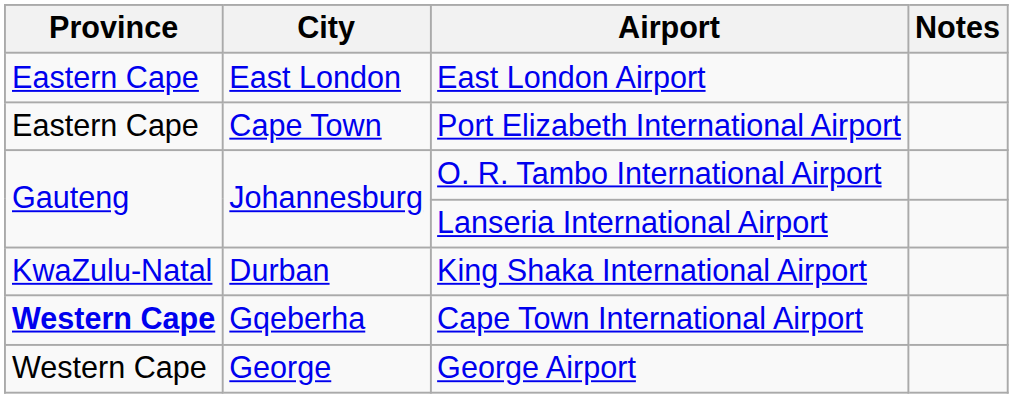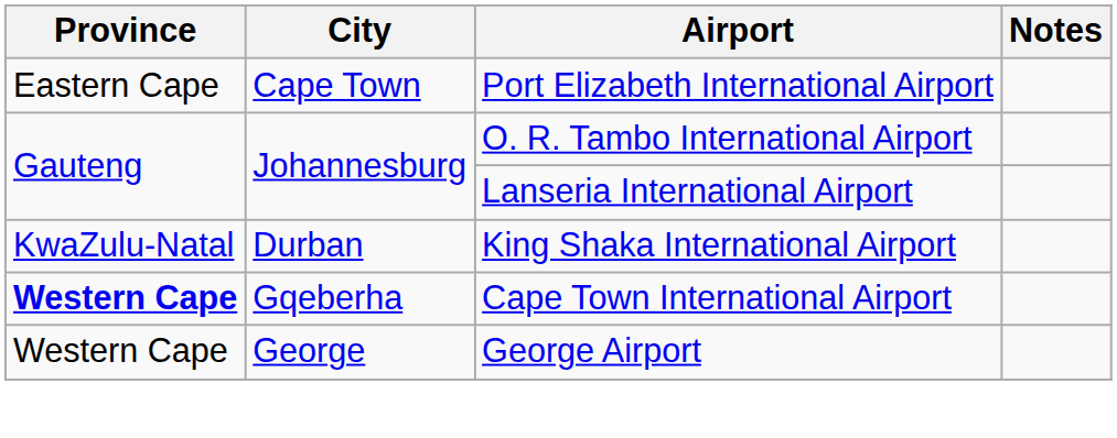 <table class="wikitable">
 <tr>
 <th>Province</th>
 <th>City</th>
 <th>Airport</th>
 <th>Notes</th>
-</tr>
-<tr>
-<td><a href='#'>Eastern Cape</a></td>
-<td><a href='#'>East London</a></td>
-<td><a href='#'>East London Airport</a></td>
-<td></td>
 </tr>
 <tr>
 <td>Eastern Cape</td>
 <td><a href='#'>Cape Town</a></td>
 <td><a href='#'>Port Elizabeth International Airport</a></td>
 <td></td>
 </tr>
 <tr>
 <td rowspan=2><a href='#'>Gauteng</a></td>
 <td rowspan=2><a href='#'>Johannesburg</a></td>
 <td><a href='#'>O. R. Tambo International Airport</a></td>
 <td></td>
 </tr>
 <tr>
 <td><a href='#'>Lanseria International Airport</a></td>
 <td></td>
 </tr>
 <tr>
 <td><a href='#'>KwaZulu-Natal</a></td>
 <td><a href='#'>Durban</a></td>
 <td><a href='#'>King Shaka International Airport</a></td>
 <td></td>
 </tr>
 <tr>
 <td><strong><a href='#'>Western Cape</a></strong></td>
 <td><a href='#'>Gqeberha</a></td>
 <td><a href='#'>Cape Town International Airport</a></td>
 <td></td>
 </tr>
 <tr>
 <td>Western Cape</td>
 <td><a href='#'>George</a></td>
 <td><a href='#'>George Airport</a></td>
 <td></td>
 </tr>
 </table>
